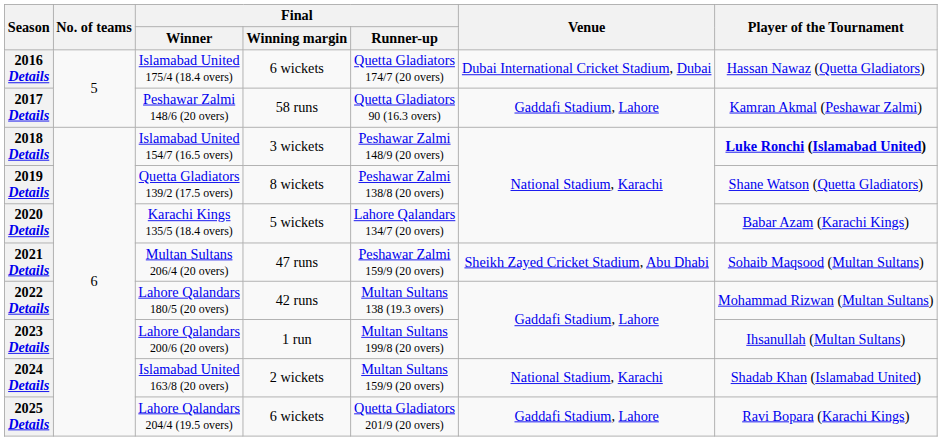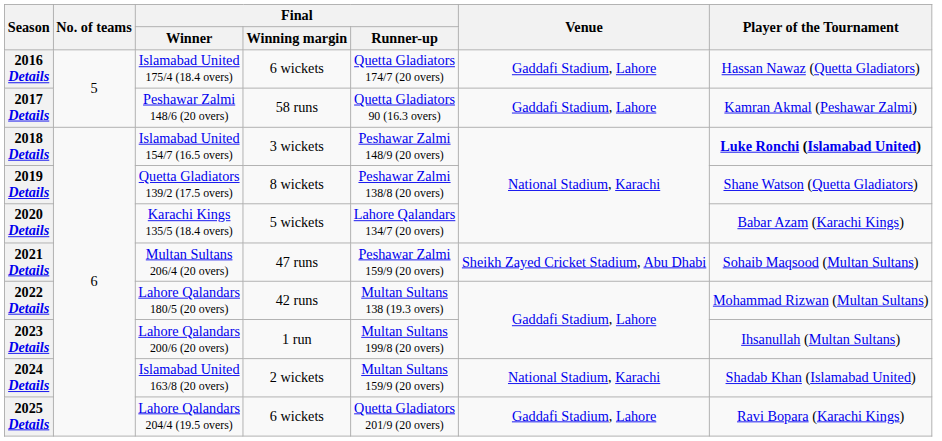 <table class="wikitable" style="text-align: center;">
 <tr>
 <th rowspan="2">Season</th>
 <th rowspan="2">No. of teams</th>
 <th colspan="3">Final</th>
 <th rowspan="2">Venue</th>
 <th rowspan="2">Player of the Tournament</th>
 </tr>
 <tr>
 <th>Winner</th>
 <th>Winning margin</th>
 <th>Runner-up</th>
 </tr>
 <tr>
 <th>2016<br><em><a href='#'>Details</a></em></th>
 <td rowspan=2 style="text-align: center;">5</td>
 <td><a href='#'>Islamabad United</a><br><small>175/4 (18.4 overs)</small></td>
 <td>6 wickets<br><small></small></td>
 <td><a href='#'>Quetta Gladiators</a><br><small>174/7 (20 overs)</small></td>
-<td><a href='#'>Dubai International Cricket Stadium</a>, <a href='#'>Dubai</a></td>
+<td><a href='#'>Gaddafi Stadium</a>, <a href='#'>Lahore</a></td>
 <td><a href='#'>Hassan Nawaz</a> (<a href='#'>Quetta Gladiators</a>)</td>
 </tr>
 <tr>
 <th>2017<br><em><a href='#'>Details</a></em></th>
 <td><a href='#'>Peshawar Zalmi</a><br><small>148/6 (20 overs)</small></td>
 <td>58 runs<br><small></small></td>
 <td><a href='#'>Quetta Gladiators</a><br><small>90 (16.3 overs)</small></td>
 <td><a href='#'>Gaddafi Stadium</a>, <a href='#'>Lahore</a></td>
 <td><a href='#'>Kamran Akmal</a> (<a href='#'>Peshawar Zalmi</a>)</td>
 </tr>
 <tr>
 <th>2018<br><em><a href='#'>Details</a></em></th>
 <td rowspan=8 style="text-align: center;">6</td>
 <td><a href='#'>Islamabad United</a><br><small>154/7 (16.5 overs)</small></td>
 <td>3 wickets<br><small></small></td>
 <td><a href='#'>Peshawar Zalmi</a><br><small>148/9 (20 overs)</small></td>
 <td rowspan=3><a href='#'>National Stadium</a>, <a href='#'>Karachi</a></td>
 <td><strong><a href='#'>Luke Ronchi</a> (<a href='#'>Islamabad United</a>)</strong></td>
 </tr>
 <tr>
 <th>2019<br><em><a href='#'>Details</a></em></th>
 <td><a href='#'>Quetta Gladiators</a><br><small>139/2 (17.5 overs)</small></td>
 <td>8 wickets<br><small></small></td>
 <td><a href='#'>Peshawar Zalmi</a><br><small>138/8 (20 overs)</small></td>
 <td><a href='#'>Shane Watson</a> (<a href='#'>Quetta Gladiators</a>)</td>
 </tr>
 <tr>
 <th>2020<br><em><a href='#'>Details</a></em></th>
 <td><a href='#'>Karachi Kings</a><br><small>135/5 (18.4 overs)</small></td>
 <td>5 wickets<br><small></small></td>
 <td><a href='#'>Lahore Qalandars</a><br><small>134/7 (20 overs)</small></td>
 <td><a href='#'>Babar Azam</a> (<a href='#'>Karachi Kings</a>)</td>
 </tr>
 <tr>
 <th>2021<br><em><a href='#'>Details</a></em></th>
 <td><a href='#'>Multan Sultans</a><br><small>206/4 (20 overs)</small></td>
 <td>47 runs<br><small></small></td>
 <td><a href='#'>Peshawar Zalmi</a><br><small>159/9 (20 overs)</small></td>
 <td><a href='#'>Sheikh Zayed Cricket Stadium</a>, <a href='#'>Abu Dhabi</a></td>
 <td><a href='#'>Sohaib Maqsood</a> (<a href='#'>Multan Sultans</a>)</td>
 </tr>
 <tr>
 <th>2022<br><em><a href='#'>Details</a></em></th>
 <td><a href='#'>Lahore Qalandars</a><br><small>180/5 (20 overs)</small></td>
 <td>42 runs<br><small></small></td>
 <td><a href='#'>Multan Sultans</a><br><small>138 (19.3 overs)</small></td>
 <td rowspan=2><a href='#'>Gaddafi Stadium</a>, <a href='#'>Lahore</a></td>
 <td><a href='#'>Mohammad Rizwan</a> (<a href='#'>Multan Sultans</a>)</td>
 </tr>
 <tr>
 <th>2023<br><em><a href='#'>Details</a></em></th>
 <td><a href='#'>Lahore Qalandars</a><br> <small>200/6 (20 overs)</small></td>
 <td>1 run<br><small></small></td>
 <td><a href='#'>Multan Sultans</a><br> <small>199/8 (20 overs)    </small></td>
 <td><a href='#'>Ihsanullah</a> (<a href='#'>Multan Sultans</a>)</td>
 </tr>
 <tr>
 <th>2024<br><em><a href='#'>Details</a></em></th>
 <td><a href='#'>Islamabad United</a><br> <small>163/8 (20 overs)</small></td>
 <td>2 wickets<br><small></small></td>
 <td><a href='#'>Multan Sultans</a><br><small>159/9 (20 overs)</small></td>
 <td><a href='#'>National Stadium</a>, <a href='#'>Karachi</a></td>
 <td><a href='#'>Shadab Khan</a> (<a href='#'>Islamabad United</a>)</td>
 </tr>
 <tr>
 <th>2025<br><em><a href='#'>Details</a></em></th>
 <td><a href='#'>Lahore Qalandars</a><br> <small>204/4 (19.5 overs)</small></td>
 <td>6 wickets<br><small></small></td>
 <td><a href='#'>Quetta Gladiators</a><br> <small>201/9 (20 overs)</small></td>
 <td><a href='#'>Gaddafi Stadium</a>, <a href='#'>Lahore</a></td>
 <td><a href='#'>Ravi Bopara</a> (<a href='#'>Karachi Kings</a>)</td>
 </tr>
 </table>
